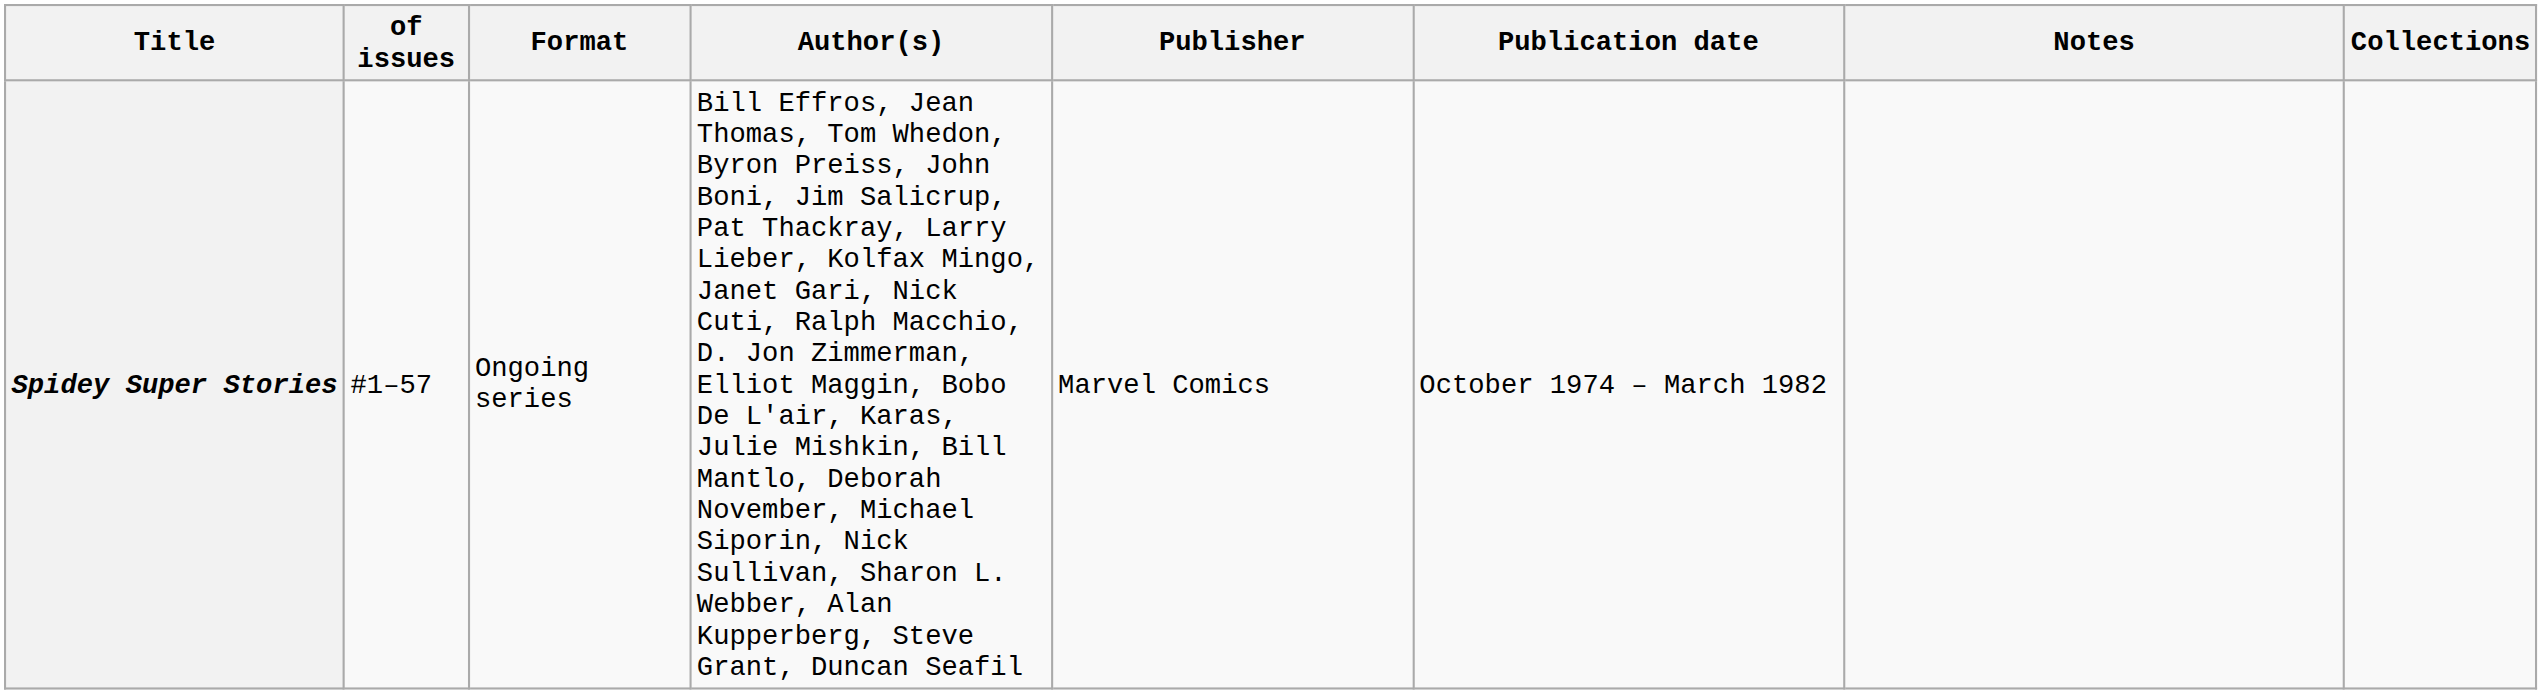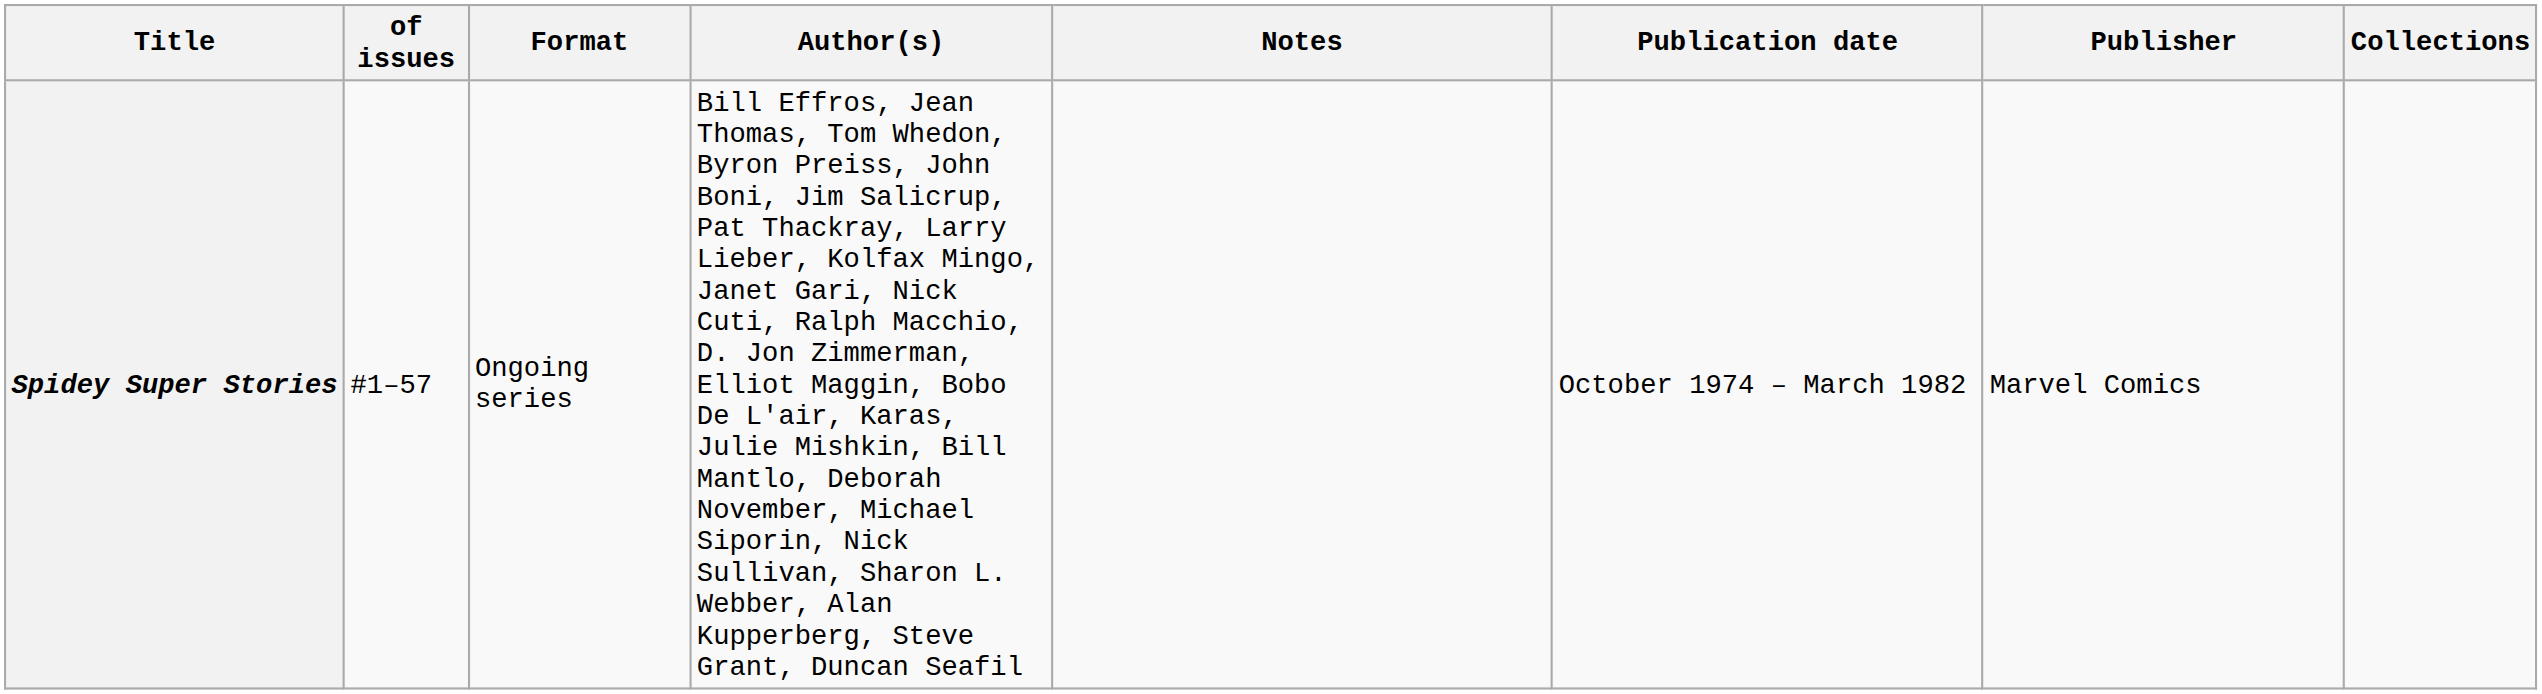 <table class="wikitable">
 <tr>
 <th>Title</th>
 <th style="width:40pt"> of issues</th>
 <th style="width:75pt">Format</th>
 <th style="width:125pt">Author(s)</th>
+<th style="width:175pt">Notes</th>
+<th style="width:150pt">Publication date</th>
 <th style="width:125pt">Publisher</th>
-<th style="width:150pt">Publication date</th>
-<th style="width:175pt">Notes</th>
 <th>Collections</th>
 </tr>
 <tr>
 <th><em>Spidey Super Stories</em></th>
 <td>#1–57</td>
 <td>Ongoing series</td>
 <td>Bill Effros, Jean Thomas, Tom Whedon, Byron Preiss, John Boni, Jim Salicrup, Pat Thackray, Larry Lieber, Kolfax Mingo, Janet Gari, Nick Cuti, Ralph Macchio, D. Jon Zimmerman, Elliot Maggin, Bobo De L'air, Karas, Julie Mishkin, Bill Mantlo, Deborah November, Michael Siporin, Nick Sullivan, Sharon L. Webber, Alan Kupperberg, Steve Grant, Duncan Seafil</td>
+<td></td>
+<td>October 1974 – March 1982</td>
 <td>Marvel Comics</td>
-<td>October 1974 – March 1982</td>
-<td></td>
 <td></td>
 </tr>
 </table>
